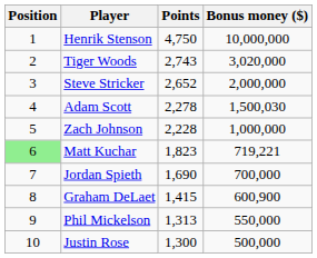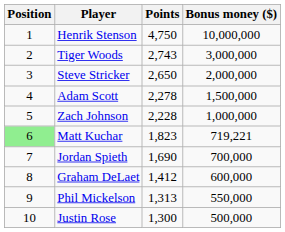 <table class="wikitable">
 <tr>
 <th>Position</th>
 <th>Player</th>
 <th>Points</th>
 <th>Bonus money ($)</th>
 </tr>
 <tr>
 <td align=center>1</td>
 <td> <a href='#'>Henrik Stenson</a></td>
 <td align=center>4,750</td>
 <td align=center>10,000,000</td>
 </tr>
 <tr>
 <td align=center>2</td>
 <td> <a href='#'>Tiger Woods</a></td>
 <td align=center>2,743</td>
-<td align=center>3,020,000</td>
+<td align=center>3,000,000</td>
 </tr>
 <tr>
 <td align=center>3</td>
 <td> <a href='#'>Steve Stricker</a></td>
-<td align=center>2,652</td>
+<td align=center>2,650</td>
 <td align=center>2,000,000</td>
 </tr>
 <tr>
 <td align=center>4</td>
 <td> <a href='#'>Adam Scott</a></td>
 <td align=center>2,278</td>
-<td align=center>1,500,030</td>
+<td align=center>1,500,000</td>
 </tr>
 <tr>
 <td align=center>5</td>
 <td> <a href='#'>Zach Johnson</a></td>
 <td align=center>2,228</td>
 <td align=center>1,000,000</td>
 </tr>
 <tr>
 <td align=center style="background: lightgreen;">6</td>
 <td> <a href='#'>Matt Kuchar</a></td>
 <td align=center>1,823</td>
 <td align=center>719,221</td>
 </tr>
 <tr>
 <td align=center>7</td>
 <td> <a href='#'>Jordan Spieth</a></td>
 <td align=center>1,690</td>
 <td align=center>700,000</td>
 </tr>
 <tr>
 <td align=center>8</td>
 <td> <a href='#'>Graham DeLaet</a></td>
-<td align=center>1,415</td>
-<td align=center>600,900</td>
+<td align=center>1,412</td>
+<td align=center>600,000</td>
 </tr>
 <tr>
 <td align=center>9</td>
 <td> <a href='#'>Phil Mickelson</a></td>
 <td align=center>1,313</td>
 <td align=center>550,000</td>
 </tr>
 <tr>
 <td align=center>10</td>
 <td> <a href='#'>Justin Rose</a></td>
 <td align=center>1,300</td>
 <td align=center>500,000</td>
 </tr>
 </table>
